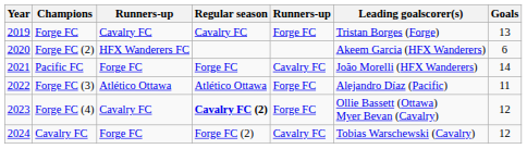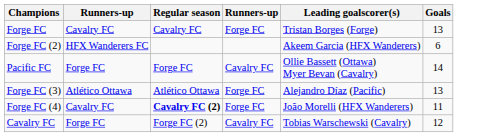 <table class="wikitable">
 <tr>
-<th>Year</th>
 <th>Champions </th>
 <th>Runners-up</th>
 <th>Regular season </th>
 <th>Runners-up</th>
 <th>Leading goalscorer(s)</th>
 <th>Goals</th>
 </tr>
 <tr>
-<td align=center><a href='#'>2019</a></td>
 <td><a href='#'>Forge FC</a></td>
 <td><a href='#'>Cavalry FC</a></td>
 <td><a href='#'>Cavalry FC</a></td>
 <td><a href='#'>Forge FC</a></td>
 <td> <a href='#'>Tristan Borges</a> (<a href='#'>Forge</a>)</td>
 <td align=center>13</td>
 </tr>
 <tr>
-<td align=center><a href='#'>2020</a></td>
 <td><a href='#'>Forge FC</a> (2)</td>
 <td><a href='#'>HFX Wanderers FC</a></td>
 <td></td>
 <td></td>
 <td> <a href='#'>Akeem Garcia</a> (<a href='#'>HFX Wanderers</a>)</td>
 <td align=center>6</td>
 </tr>
 <tr>
-<td align=center><a href='#'>2021</a></td>
 <td><a href='#'>Pacific FC</a></td>
 <td><a href='#'>Forge FC</a></td>
 <td><a href='#'>Forge FC</a></td>
 <td><a href='#'>Cavalry FC</a></td>
-<td> <a href='#'>João Morelli</a> (<a href='#'>HFX Wanderers</a>)</td>
+<td> <a href='#'>Ollie Bassett</a> (<a href='#'>Ottawa</a>)<br> <a href='#'>Myer Bevan</a> (<a href='#'>Cavalry</a>)</td>
 <td align=center>14</td>
 </tr>
 <tr>
-<td align=center><a href='#'>2022</a></td>
 <td><a href='#'>Forge FC</a> (3)</td>
 <td><a href='#'>Atlético Ottawa</a></td>
 <td><a href='#'>Atlético Ottawa</a></td>
 <td><a href='#'>Forge FC</a></td>
 <td> <a href='#'>Alejandro Díaz</a> (<a href='#'>Pacific</a>)</td>
-<td align=center>11</td>
+<td align=center>13</td>
 </tr>
 <tr>
-<td align=center><a href='#'>2023</a></td>
 <td><a href='#'>Forge FC</a> (4)</td>
 <td><a href='#'>Cavalry FC</a></td>
 <td><strong><a href='#'>Cavalry FC</a> (2)</strong></td>
 <td><a href='#'>Forge FC</a></td>
-<td> <a href='#'>Ollie Bassett</a> (<a href='#'>Ottawa</a>)<br> <a href='#'>Myer Bevan</a> (<a href='#'>Cavalry</a>)</td>
-<td align=center>12</td>
+<td> <a href='#'>João Morelli</a> (<a href='#'>HFX Wanderers</a>)</td>
+<td align=center>11</td>
 </tr>
 <tr>
-<td align=center><a href='#'>2024</a></td>
 <td><a href='#'>Cavalry FC</a></td>
 <td><a href='#'>Forge FC</a></td>
 <td><a href='#'>Forge FC</a> (2)</td>
 <td><a href='#'>Cavalry FC</a></td>
 <td> <a href='#'>Tobias Warschewski</a> (<a href='#'>Cavalry</a>)</td>
 <td align=center>12</td>
 </tr>
 </table>
